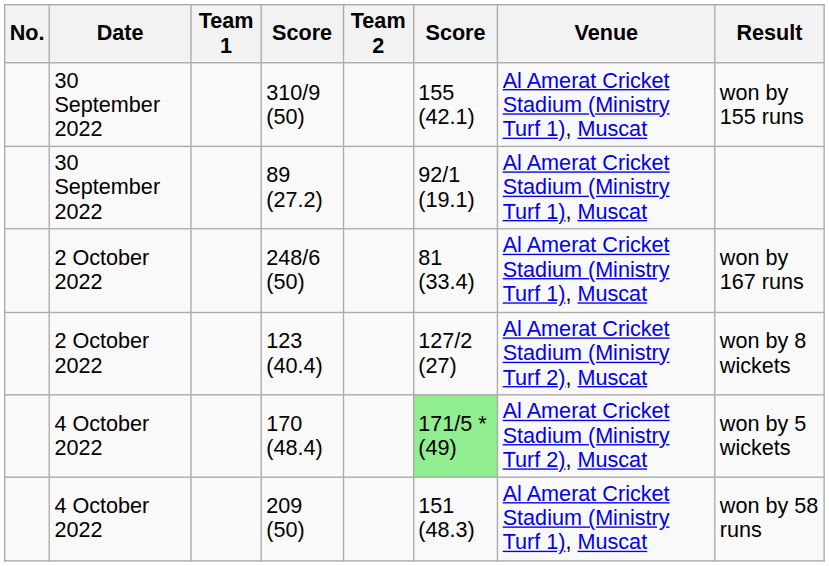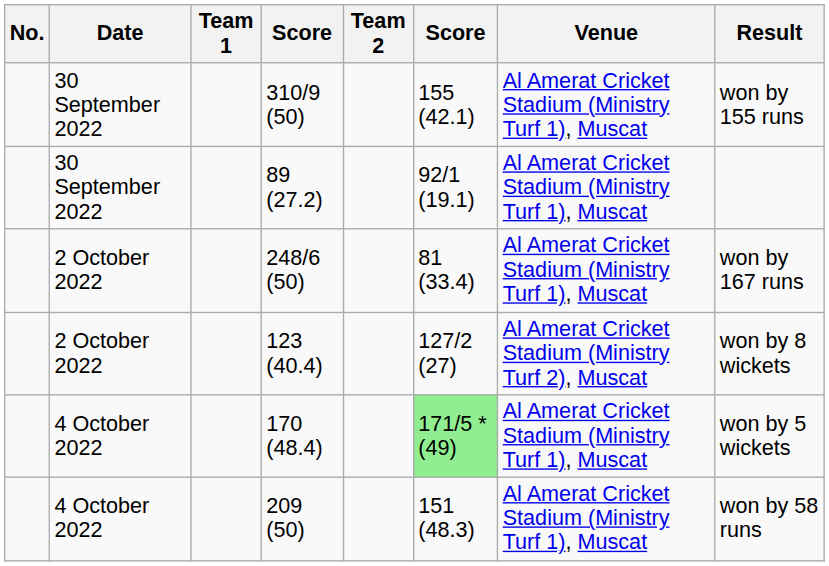 <table class="wikitable">
 <tr>
 <th>No.</th>
 <th>Date</th>
 <th>Team 1</th>
 <th>Score</th>
 <th>Team 2</th>
 <th>Score</th>
 <th>Venue</th>
 <th>Result</th>
 </tr>
 <tr>
 <td></td>
 <td>30 September 2022</td>
 <td></td>
 <td>310/9 (50)</td>
 <td></td>
 <td>155 (42.1)</td>
 <td><a href='#'>Al Amerat Cricket Stadium (Ministry Turf 1)</a>, <a href='#'>Muscat</a></td>
 <td> won by 155 runs</td>
 </tr>
 <tr>
 <td></td>
 <td>30 September 2022</td>
 <td></td>
 <td>89 (27.2)</td>
 <td></td>
 <td>92/1 (19.1)</td>
 <td><a href='#'>Al Amerat Cricket Stadium (Ministry Turf 1)</a>, <a href='#'>Muscat</a></td>
 <td></td>
 </tr>
 <tr>
 <td></td>
 <td>2 October 2022</td>
 <td></td>
 <td>248/6 (50)</td>
 <td></td>
 <td>81 (33.4)</td>
 <td><a href='#'>Al Amerat Cricket Stadium (Ministry Turf 1)</a>, <a href='#'>Muscat</a></td>
 <td> won by 167 runs</td>
 </tr>
 <tr>
 <td></td>
 <td>2 October 2022</td>
 <td></td>
 <td>123 (40.4)</td>
 <td></td>
 <td>127/2 (27)</td>
 <td><a href='#'>Al Amerat Cricket Stadium (Ministry Turf 2)</a>, <a href='#'>Muscat</a></td>
 <td> won by 8 wickets</td>
 </tr>
 <tr>
 <td></td>
 <td>4 October 2022</td>
 <td></td>
 <td>170 (48.4)</td>
 <td></td>
 <td style="background: lightgreen;">171/5 *(49)</td>
-<td><a href='#'>Al Amerat Cricket Stadium (Ministry Turf 2)</a>, <a href='#'>Muscat</a></td>
+<td><a href='#'>Al Amerat Cricket Stadium (Ministry Turf 1)</a>, <a href='#'>Muscat</a></td>
 <td> won by 5 wickets</td>
 </tr>
 <tr>
 <td></td>
 <td>4 October 2022</td>
 <td></td>
 <td>209 (50)</td>
 <td></td>
 <td>151 (48.3)</td>
 <td><a href='#'>Al Amerat Cricket Stadium (Ministry Turf 1)</a>, <a href='#'>Muscat</a></td>
 <td> won by 58 runs</td>
 </tr>
 </table>
